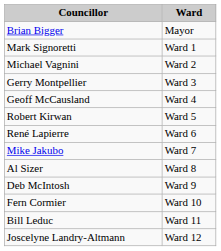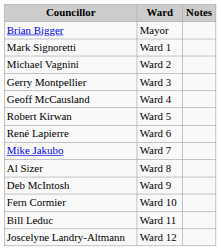 <table class="wikitable" width=50%>
 <tr>
 <th style="background:#cccccc;"><strong>Councillor</strong></th>
 <th style="background:#cccccc;"><strong>Ward</strong></th>
+<th style="background:#cccccc;"><strong>Notes</strong></th>
 </tr>
 <tr>
 <td><a href='#'>Brian Bigger</a></td>
 <td>Mayor</td>
+<td></td>
 </tr>
 <tr>
 <td>Mark Signoretti</td>
 <td>Ward 1</td>
+<td></td>
 </tr>
 <tr>
 <td>Michael Vagnini</td>
 <td>Ward 2</td>
+<td></td>
 </tr>
 <tr>
 <td>Gerry Montpellier</td>
 <td>Ward 3</td>
+<td></td>
 </tr>
 <tr>
 <td>Geoff McCausland</td>
 <td>Ward 4</td>
+<td></td>
 </tr>
 <tr>
 <td>Robert Kirwan</td>
 <td>Ward 5</td>
+<td></td>
 </tr>
 <tr>
 <td>René Lapierre</td>
 <td>Ward 6</td>
+<td></td>
 </tr>
 <tr>
 <td><a href='#'>Mike Jakubo</a></td>
 <td>Ward 7</td>
+<td></td>
 </tr>
 <tr>
 <td>Al Sizer</td>
 <td>Ward 8</td>
+<td></td>
 </tr>
 <tr>
 <td>Deb McIntosh</td>
 <td>Ward 9</td>
+<td></td>
 </tr>
 <tr>
 <td>Fern Cormier</td>
 <td>Ward 10</td>
+<td></td>
 </tr>
 <tr>
 <td>Bill Leduc</td>
 <td>Ward 11</td>
+<td></td>
 </tr>
 <tr>
 <td>Joscelyne Landry-Altmann</td>
 <td>Ward 12</td>
+<td></td>
 </tr>
 </table>
